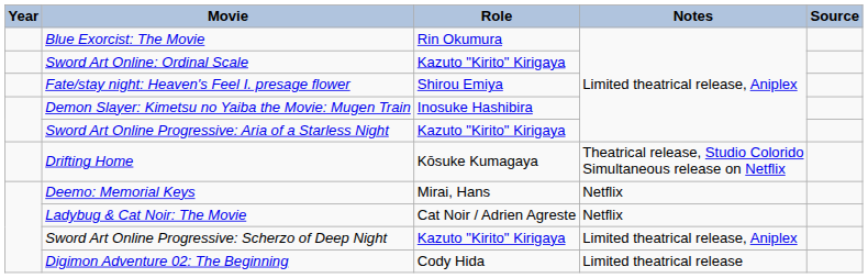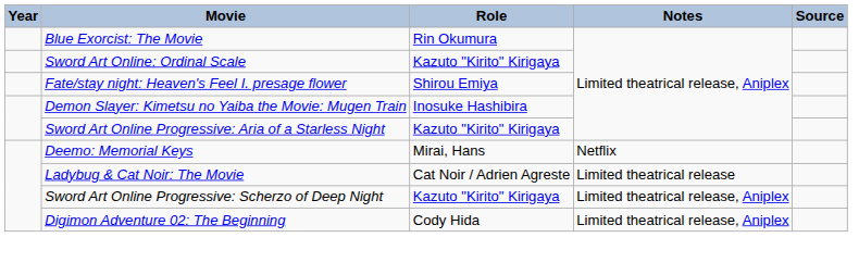 <table class="wikitable sortable plainrowheaders">
 <tr>
 <th style="background:#b0c4de;">Year</th>
 <th style="background:#b0c4de;">Movie</th>
 <th style="background:#b0c4de;">Role</th>
 <th style="background:#b0c4de;" class="unsortable">Notes</th>
 <th style="background:#b0c4de;" class="unsortable">Source</th>
 </tr>
 <tr>
 <td></td>
 <td><em><a href='#'>Blue Exorcist: The Movie</a></em></td>
 <td><a href='#'>Rin Okumura</a></td>
 <td rowspan="5">Limited theatrical release, <a href='#'>Aniplex</a></td>
 <td></td>
 </tr>
 <tr>
 <td></td>
 <td><em><a href='#'>Sword Art Online: Ordinal Scale</a></em></td>
 <td><a href='#'>Kazuto "Kirito" Kirigaya</a></td>
 <td></td>
 </tr>
 <tr>
 <td></td>
 <td><em><a href='#'>Fate/stay night: Heaven's Feel I. presage flower</a></em></td>
 <td><a href='#'>Shirou Emiya</a></td>
 <td></td>
 </tr>
 <tr>
 <td rowspan="2"></td>
 <td><em><a href='#'>Demon Slayer: Kimetsu no Yaiba the Movie: Mugen Train</a></em></td>
 <td><a href='#'>Inosuke Hashibira</a></td>
 <td></td>
 </tr>
 <tr>
 <td><em><a href='#'>Sword Art Online Progressive: Aria of a Starless Night</a></em></td>
 <td><a href='#'>Kazuto "Kirito" Kirigaya</a></td>
 <td></td>
 </tr>
 <tr>
-<td></td>
-<td><em><a href='#'>Drifting Home</a></em></td>
-<td>Kōsuke Kumagaya</td>
-<td>Theatrical release, <a href='#'>Studio Colorido</a><br>Simultaneous release on <a href='#'>Netflix</a></td>
-<td></td>
-</tr>
-<tr>
 <td rowspan="4"></td>
 <td><em><a href='#'>Deemo: Memorial Keys</a></em></td>
 <td>Mirai, Hans</td>
 <td>Netflix</td>
 <td></td>
 </tr>
 <tr>
 <td><em><a href='#'>Ladybug & Cat Noir: The Movie</a></em></td>
 <td>Cat Noir / Adrien Agreste</td>
-<td>Netflix</td>
+<td>Limited theatrical release</td>
 <td></td>
 </tr>
 <tr>
 <td><em>Sword Art Online Progressive: Scherzo of Deep Night</em></td>
 <td><a href='#'>Kazuto "Kirito" Kirigaya</a></td>
 <td>Limited theatrical release, <a href='#'>Aniplex</a></td>
 </tr>
 <tr>
 <td><em><a href='#'>Digimon Adventure 02: The Beginning</a></em></td>
 <td>Cody Hida</td>
-<td>Limited theatrical release</td>
+<td>Limited theatrical release, <a href='#'>Aniplex</a></td>
 <td></td>
 </tr>
 </table>
